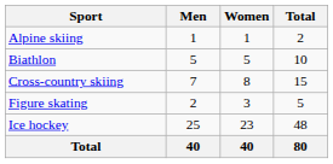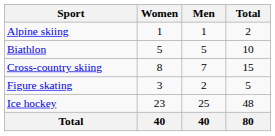 <table class="wikitable sortable" style="text-align:center">
 <tr>
 <th width=180>Sport</th>
+<th width=55>Women</th>
 <th width=55>Men</th>
-<th width=55>Women</th>
 <th width=55>Total</th>
 </tr>
 <tr>
 <td align=left><a href='#'>Alpine skiing</a></td>
 <td>1</td>
 <td>1</td>
 <td>2</td>
 </tr>
 <tr>
 <td align=left><a href='#'>Biathlon</a></td>
 <td>5</td>
 <td>5</td>
 <td>10</td>
 </tr>
 <tr>
 <td align=left><a href='#'>Cross-country skiing</a></td>
+<td>8</td>
 <td>7</td>
-<td>8</td>
 <td>15</td>
 </tr>
 <tr>
 <td align=left><a href='#'>Figure skating</a></td>
+<td>3</td>
 <td>2</td>
-<td>3</td>
 <td>5</td>
 </tr>
 <tr>
 <td align=left><a href='#'>Ice hockey</a></td>
+<td>23</td>
 <td>25</td>
-<td>23</td>
 <td>48</td>
 </tr>
 <tr>
 <th>Total</th>
 <th>40</th>
 <th>40</th>
 <th>80</th>
 </tr>
 </table>
